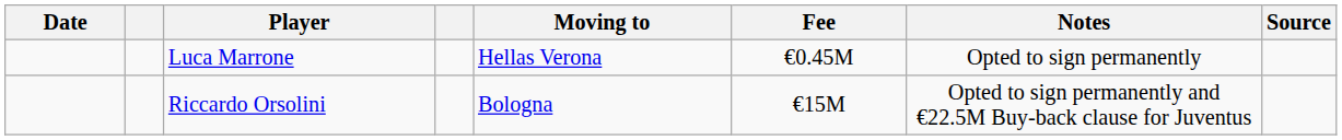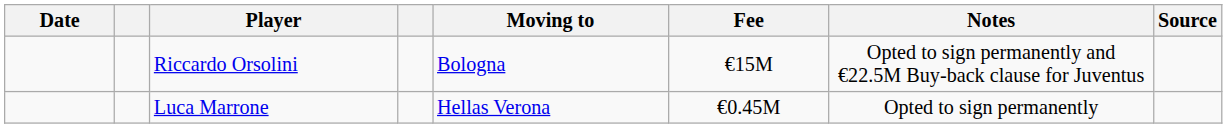 <table class="wikitable sortable">
 <tr>
 <th style="width:80px;">Date</th>
 <th style="width:20px;"></th>
 <th style="width:190px;">Player</th>
 <th style="width:20px;"></th>
 <th style="width:180px;">Moving to</th>
 <th style="width:120px;" class="unsortable">Fee</th>
 <th style="width:250px;" class="unsortable">Notes</th>
 <th style="width:20px;">Source</th>
 </tr>
 <tr>
 <td></td>
 <td align="center"></td>
+<td> <a href='#'>Riccardo Orsolini</a></td>
+<td align="center"></td>
+<td align=left> <a href='#'>Bologna</a></td>
+<td align=center>€15M</td>
+<td align=center>Opted to sign permanently and €22.5M Buy-back clause for Juventus</td>
+<td></td>
+</tr>
+<tr>
+<td></td>
+<td align="center"></td>
 <td> <a href='#'>Luca Marrone</a></td>
 <td align="center"></td>
 <td align=left> <a href='#'>Hellas Verona</a></td>
 <td align=center>€0.45M</td>
 <td align=center>Opted to sign permanently</td>
 <td></td>
 </tr>
-<tr>
-<td></td>
-<td align="center"></td>
-<td> <a href='#'>Riccardo Orsolini</a></td>
-<td align="center"></td>
-<td align=left> <a href='#'>Bologna</a></td>
-<td align=center>€15M</td>
-<td align=center>Opted to sign permanently and €22.5M Buy-back clause for Juventus</td>
-<td></td>
-</tr>
 </table>
